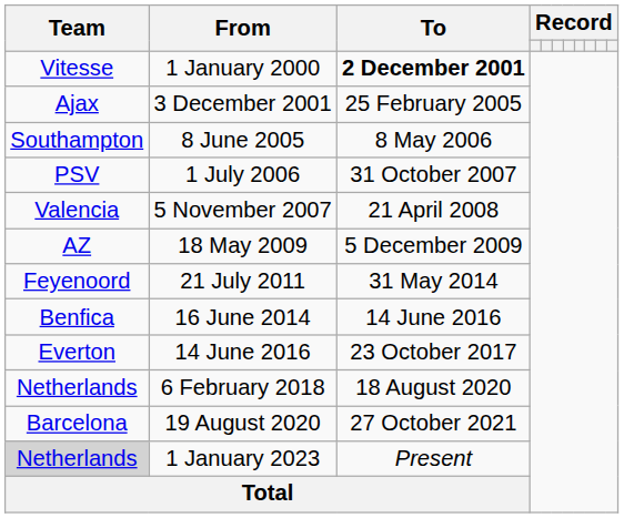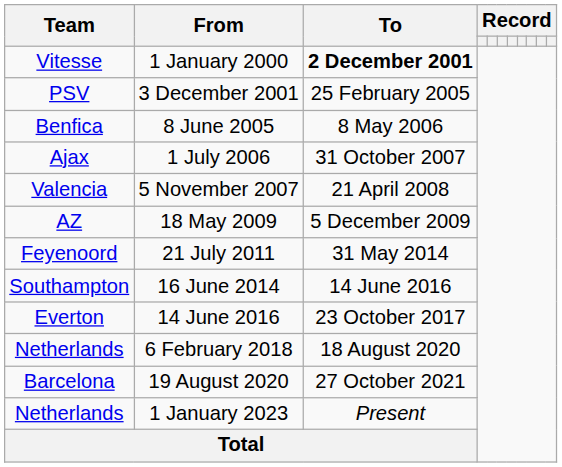 <table class="wikitable" style="text-align: center">
 <tr>
 <th rowspan="2">Team</th>
 <th rowspan="2">From</th>
 <th rowspan="2">To</th>
 <th colspan="8">Record</th>
 </tr>
 <tr>
 <th></th>
 <th></th>
 <th></th>
 <th></th>
 <th></th>
 <th></th>
 <th></th>
 <th></th>
 </tr>
 <tr>
 <td><a href='#'>Vitesse</a></td>
 <td>1 January 2000</td>
 <td><strong>2 December 2001<br></strong></td>
 </tr>
 <tr>
-<td><a href='#'>Ajax</a></td>
+<td><a href='#'>PSV</a></td>
 <td>3 December 2001</td>
 <td>25 February 2005<br></td>
 </tr>
 <tr>
-<td><a href='#'>Southampton</a></td>
+<td><a href='#'>Benfica</a></td>
 <td>8 June 2005</td>
 <td>8 May 2006<br></td>
 </tr>
 <tr>
-<td><a href='#'>PSV</a></td>
+<td><a href='#'>Ajax</a></td>
 <td>1 July 2006</td>
 <td>31 October 2007<br></td>
 </tr>
 <tr>
 <td><a href='#'>Valencia</a></td>
 <td>5 November 2007</td>
 <td>21 April 2008<br></td>
 </tr>
 <tr>
 <td><a href='#'>AZ</a></td>
 <td>18 May 2009</td>
 <td>5 December 2009<br></td>
 </tr>
 <tr>
 <td><a href='#'>Feyenoord</a></td>
 <td>21 July 2011</td>
 <td>31 May 2014<br></td>
 </tr>
 <tr>
-<td><a href='#'>Benfica</a></td>
+<td><a href='#'>Southampton</a></td>
 <td>16 June 2014</td>
 <td>14 June 2016<br></td>
 </tr>
 <tr>
 <td><a href='#'>Everton</a></td>
 <td>14 June 2016</td>
 <td>23 October 2017<br></td>
 </tr>
 <tr>
 <td><a href='#'>Netherlands</a></td>
 <td>6 February 2018</td>
 <td>18 August 2020<br></td>
 </tr>
 <tr>
 <td><a href='#'>Barcelona</a></td>
 <td>19 August 2020</td>
 <td>27 October 2021<br></td>
 </tr>
 <tr>
-<td style="background: lightgrey;"><a href='#'>Netherlands</a></td>
+<td><a href='#'>Netherlands</a></td>
 <td>1 January 2023</td>
 <td><em>Present</em><br></td>
 </tr>
 <tr>
 <th colspan="3">Total<br></th>
 </tr>
 </table>
